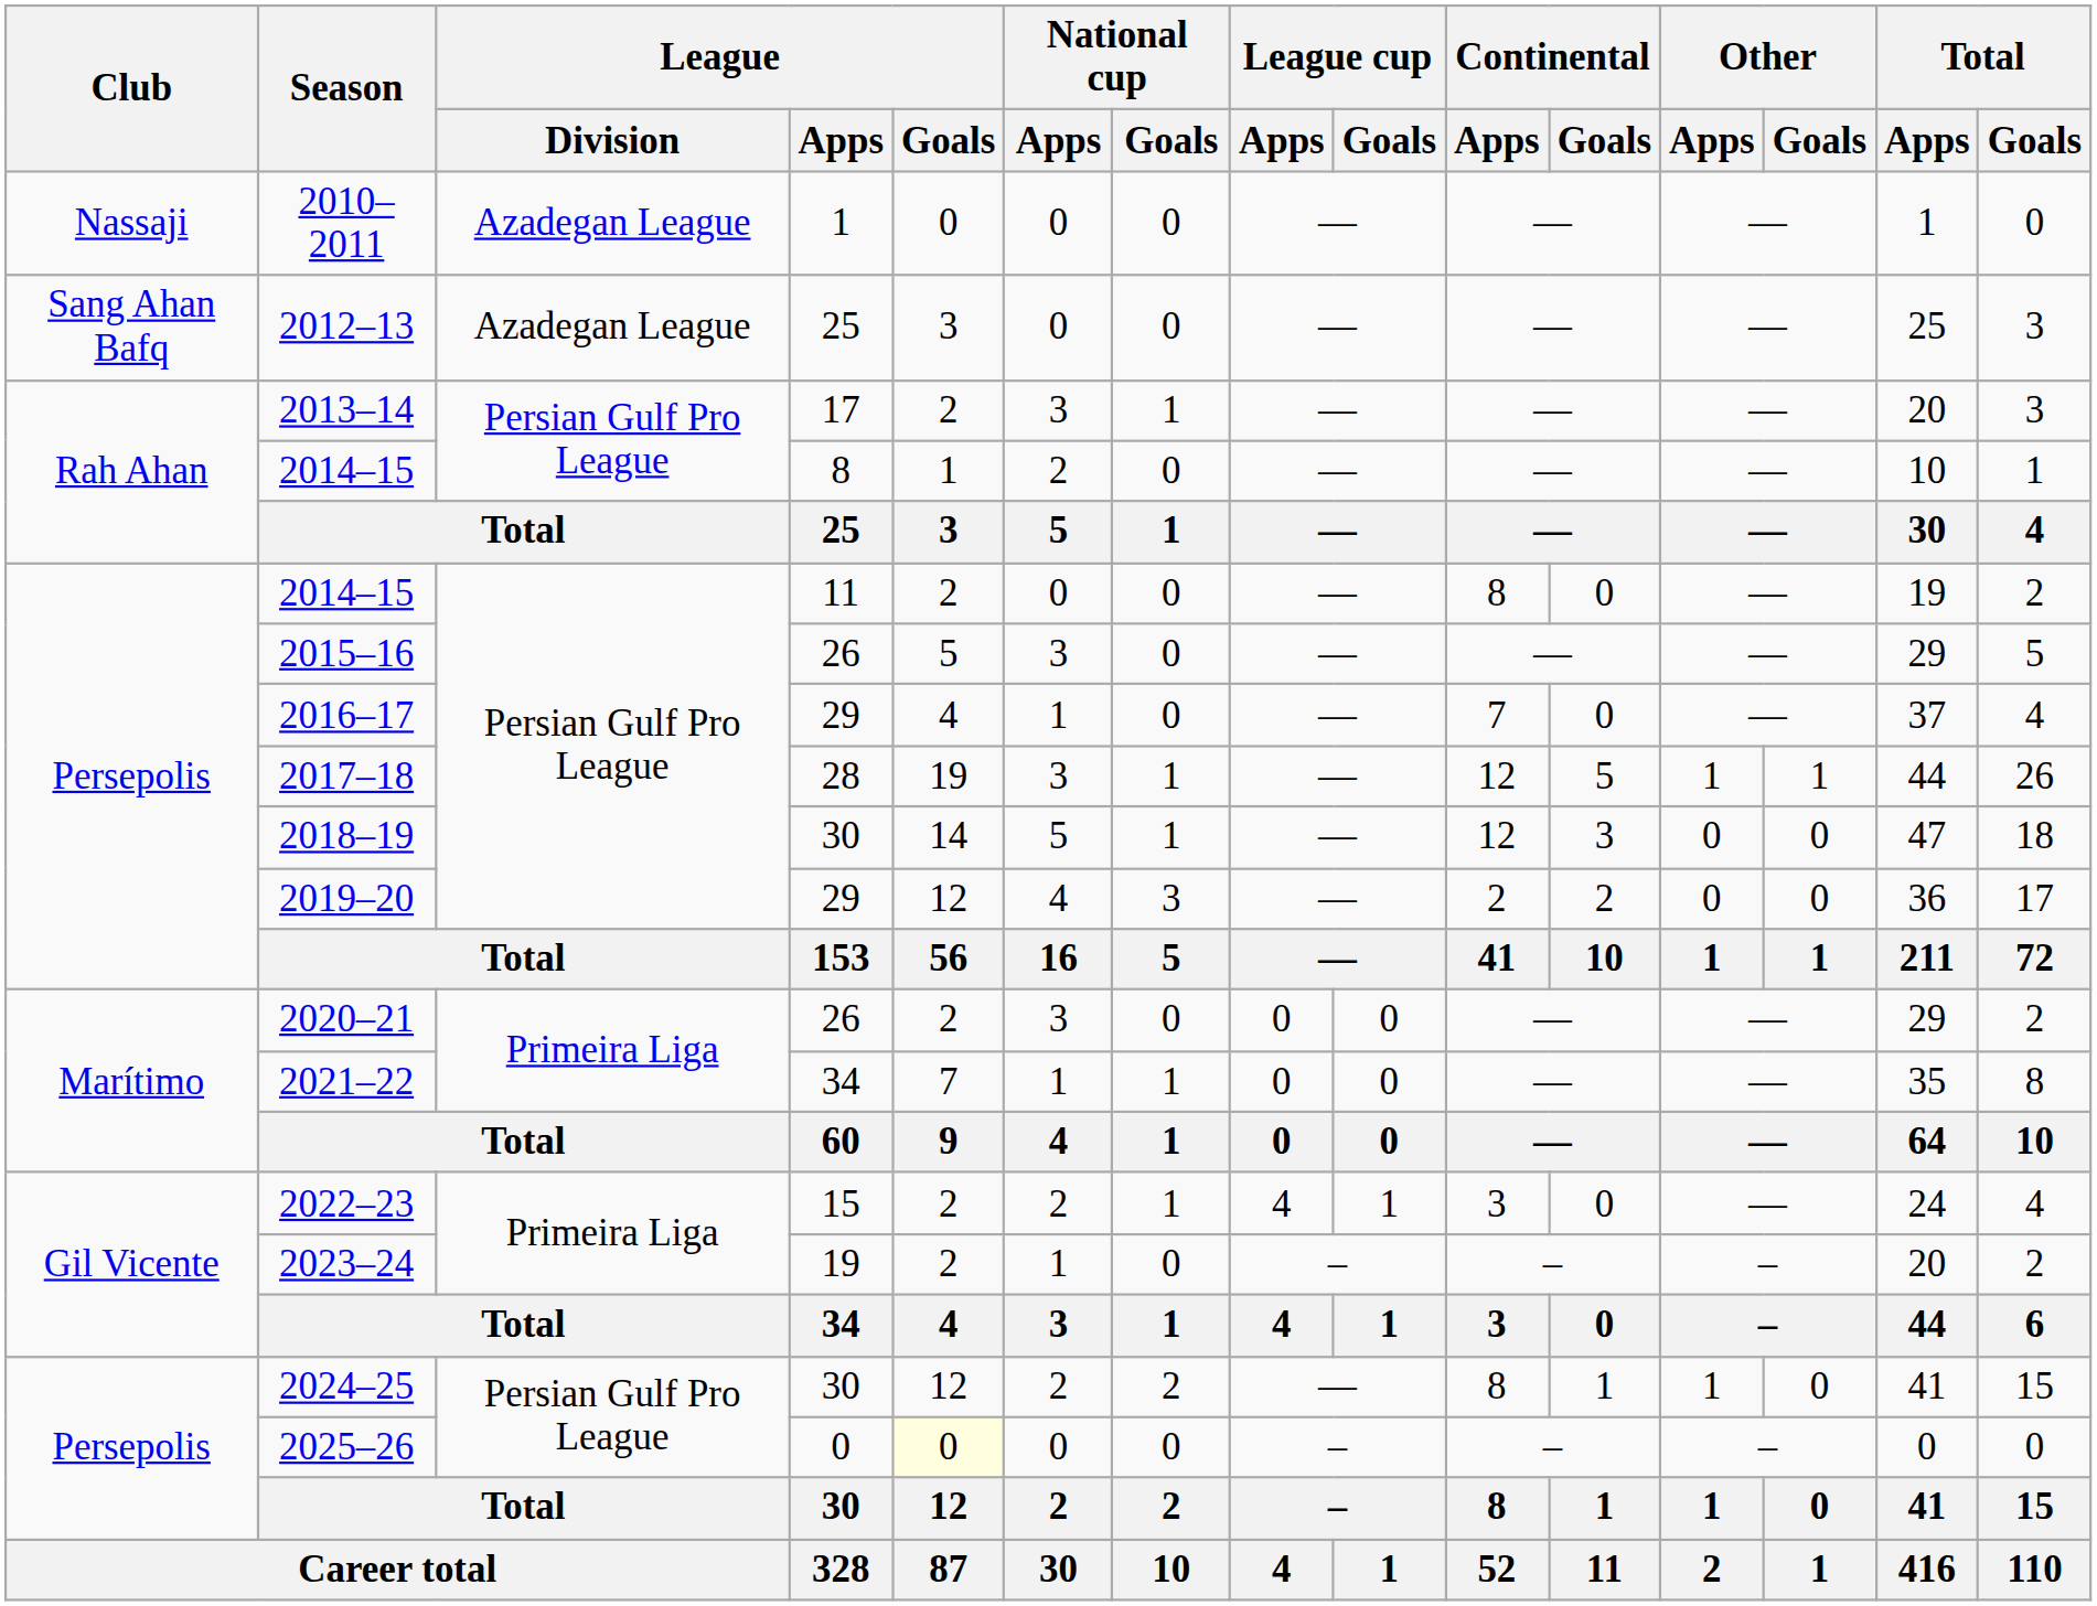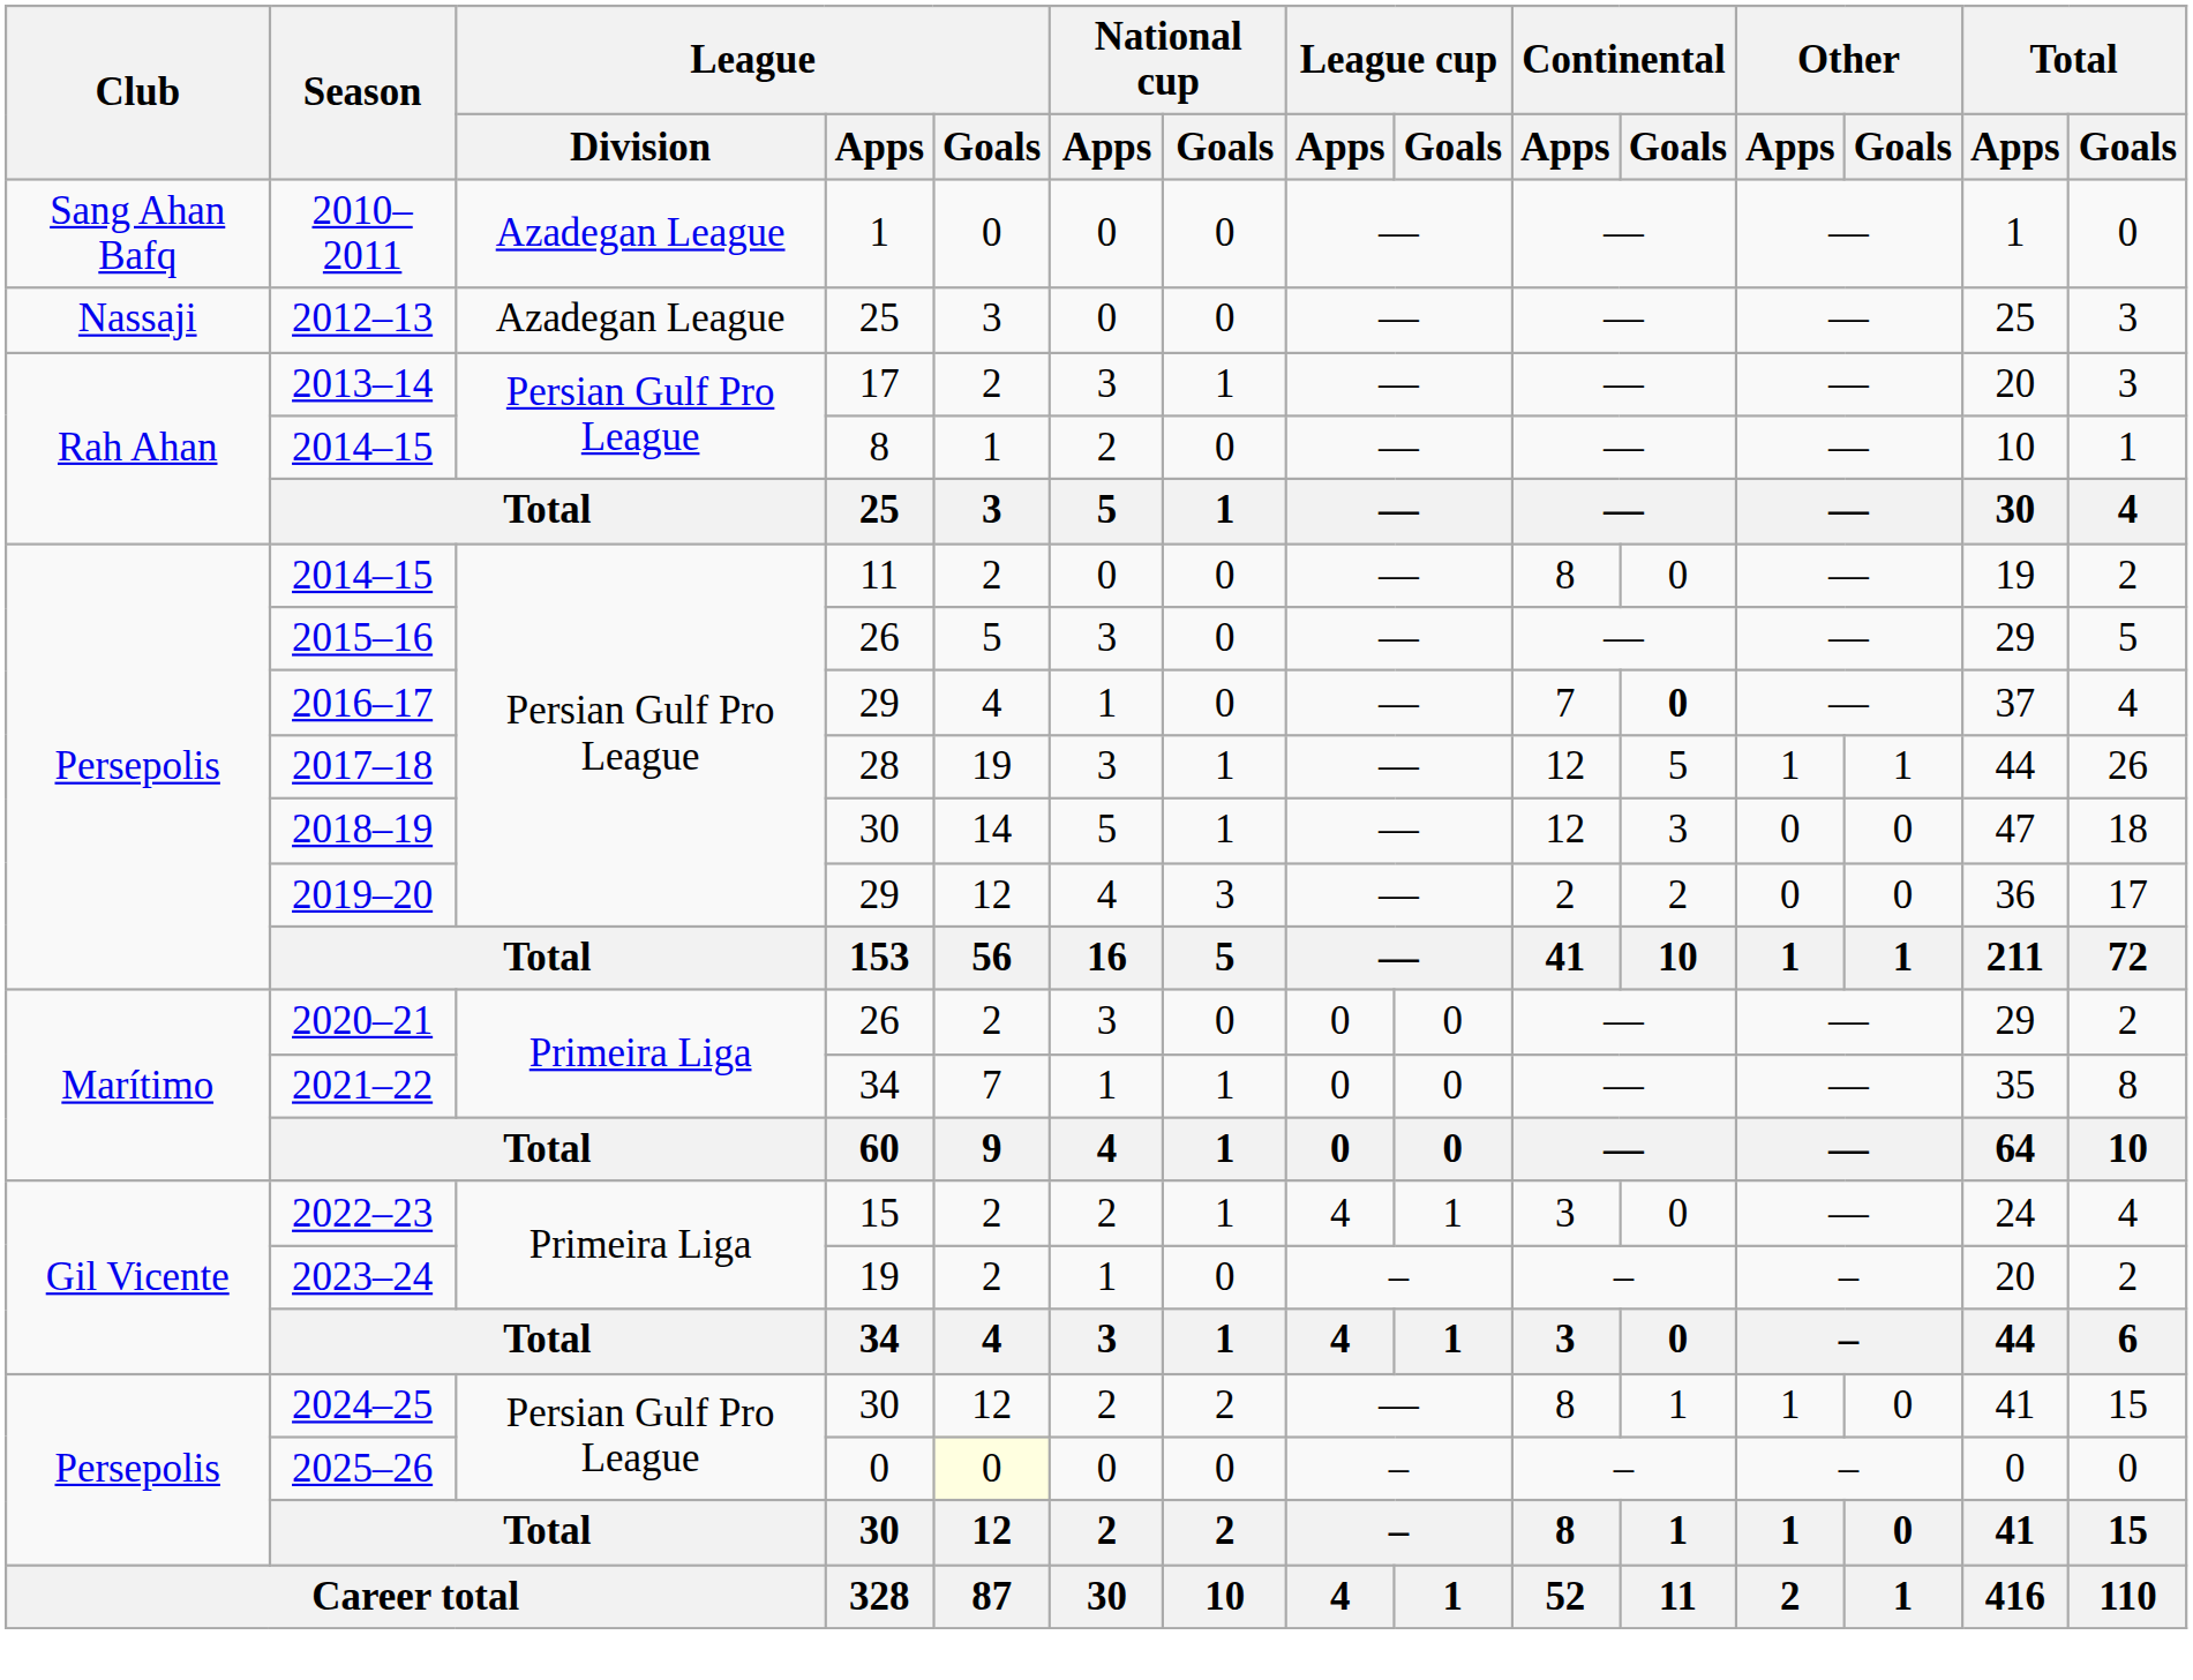 <table class="wikitable" style="text-align: center;">
 <tr>
 <th rowspan=2>Club</th>
 <th rowspan=2>Season</th>
 <th colspan=3>League</th>
 <th colspan=2>National cup</th>
 <th colspan=2>League cup</th>
 <th colspan=2>Continental</th>
 <th colspan=2>Other</th>
 <th colspan=2>Total</th>
 </tr>
 <tr>
 <th>Division</th>
 <th>Apps</th>
 <th>Goals</th>
 <th>Apps</th>
 <th>Goals</th>
 <th>Apps</th>
 <th>Goals</th>
 <th>Apps</th>
 <th>Goals</th>
 <th>Apps</th>
 <th>Goals</th>
 <th>Apps</th>
 <th>Goals</th>
 </tr>
 <tr>
-<td><a href='#'>Nassaji</a></td>
+<td><a href='#'>Sang Ahan Bafq</a></td>
 <td><a href='#'>2010–2011</a></td>
 <td><a href='#'>Azadegan League</a></td>
 <td>1</td>
 <td>0</td>
 <td>0</td>
 <td>0</td>
 <td colspan=2>—</td>
 <td colspan=2>—</td>
 <td colspan=2>—</td>
 <td>1</td>
 <td>0</td>
 </tr>
 <tr>
-<td><a href='#'>Sang Ahan Bafq</a></td>
+<td><a href='#'>Nassaji</a></td>
 <td><a href='#'>2012–13</a></td>
 <td>Azadegan League</td>
 <td>25</td>
 <td>3</td>
 <td>0</td>
 <td>0</td>
 <td colspan=2>—</td>
 <td colspan=2>—</td>
 <td colspan=2>—</td>
 <td>25</td>
 <td>3</td>
 </tr>
 <tr>
 <td rowspan="3"><a href='#'>Rah Ahan</a></td>
 <td><a href='#'>2013–14</a></td>
 <td rowspan=2><a href='#'>Persian Gulf Pro League</a></td>
 <td>17</td>
 <td>2</td>
 <td>3</td>
 <td>1</td>
 <td colspan=2>—</td>
 <td colspan=2>—</td>
 <td colspan=2>—</td>
 <td>20</td>
 <td>3</td>
 </tr>
 <tr>
 <td><a href='#'>2014–15</a></td>
 <td>8</td>
 <td>1</td>
 <td>2</td>
 <td>0</td>
 <td colspan=2>—</td>
 <td colspan=2>—</td>
 <td colspan=2>—</td>
 <td>10</td>
 <td>1</td>
 </tr>
 <tr>
 <th colspan="2">Total</th>
 <th>25</th>
 <th>3</th>
 <th>5</th>
 <th>1</th>
 <th colspan=2>—</th>
 <th colspan=2>—</th>
 <th colspan=2>—</th>
 <th>30</th>
 <th>4</th>
 </tr>
 <tr>
 <td rowspan="7"><a href='#'>Persepolis</a></td>
 <td><a href='#'>2014–15</a></td>
 <td rowspan="6">Persian Gulf Pro League</td>
 <td>11</td>
 <td>2</td>
 <td>0</td>
 <td>0</td>
 <td colspan=2>—</td>
 <td>8</td>
 <td>0</td>
 <td colspan=2>—</td>
 <td>19</td>
 <td>2</td>
 </tr>
 <tr>
 <td><a href='#'>2015–16</a></td>
 <td>26</td>
 <td>5</td>
 <td>3</td>
 <td>0</td>
 <td colspan=2>—</td>
 <td colspan=2>—</td>
 <td colspan=2>—</td>
 <td>29</td>
 <td>5</td>
 </tr>
 <tr>
 <td><a href='#'>2016–17</a></td>
 <td>29</td>
 <td>4</td>
 <td>1</td>
 <td>0</td>
 <td colspan=2>—</td>
 <td>7</td>
-<td>0</td>
+<td><strong>0</strong></td>
 <td colspan=2>—</td>
 <td>37</td>
 <td>4</td>
 </tr>
 <tr>
 <td><a href='#'>2017–18</a></td>
 <td>28</td>
 <td>19</td>
 <td>3</td>
 <td>1</td>
 <td colspan=2>—</td>
 <td>12</td>
 <td>5</td>
 <td>1</td>
 <td>1</td>
 <td>44</td>
 <td>26</td>
 </tr>
 <tr>
 <td><a href='#'>2018–19</a></td>
 <td>30</td>
 <td>14</td>
 <td>5</td>
 <td>1</td>
 <td colspan=2>—</td>
 <td>12</td>
 <td>3</td>
 <td>0</td>
 <td>0</td>
 <td>47</td>
 <td>18</td>
 </tr>
 <tr>
 <td><a href='#'>2019–20</a></td>
 <td>29</td>
 <td>12</td>
 <td>4</td>
 <td>3</td>
 <td colspan=2>—</td>
 <td>2</td>
 <td>2</td>
 <td>0</td>
 <td>0</td>
 <td>36</td>
 <td>17</td>
 </tr>
 <tr>
 <th colspan="2">Total</th>
 <th>153</th>
 <th>56</th>
 <th>16</th>
 <th>5</th>
 <th colspan=2>—</th>
 <th>41</th>
 <th>10</th>
 <th>1</th>
 <th>1</th>
 <th>211</th>
 <th>72</th>
 </tr>
 <tr>
 <td rowspan="3"><a href='#'>Marítimo</a></td>
 <td><a href='#'>2020–21</a></td>
 <td rowspan="2"><a href='#'>Primeira Liga</a></td>
 <td>26</td>
 <td>2</td>
 <td>3</td>
 <td>0</td>
 <td>0</td>
 <td>0</td>
 <td colspan="2">—</td>
 <td colspan="2">—</td>
 <td>29</td>
 <td>2</td>
 </tr>
 <tr>
 <td><a href='#'>2021–22</a></td>
 <td>34</td>
 <td>7</td>
 <td>1</td>
 <td>1</td>
 <td>0</td>
 <td>0</td>
 <td colspan="2">—</td>
 <td colspan="2">—</td>
 <td>35</td>
 <td>8</td>
 </tr>
 <tr>
 <th colspan=2>Total</th>
 <th>60</th>
 <th>9</th>
 <th>4</th>
 <th>1</th>
 <th>0</th>
 <th>0</th>
 <th colspan="2">—</th>
 <th colspan="2">—</th>
 <th>64</th>
 <th>10</th>
 </tr>
 <tr>
 <td rowspan="3"><a href='#'>Gil Vicente</a></td>
 <td><a href='#'>2022–23</a></td>
 <td rowspan="2">Primeira Liga</td>
 <td>15</td>
 <td>2</td>
 <td>2</td>
 <td>1</td>
 <td>4</td>
 <td>1</td>
 <td>3</td>
 <td>0</td>
 <td colspan=2>—</td>
 <td>24</td>
 <td>4</td>
 </tr>
 <tr>
 <td><a href='#'>2023–24</a></td>
 <td>19</td>
 <td>2</td>
 <td>1</td>
 <td>0</td>
 <td colspan="2">–</td>
 <td colspan="2">–</td>
 <td colspan="2">–</td>
 <td>20</td>
 <td>2</td>
 </tr>
 <tr>
 <th colspan=2>Total</th>
 <th>34</th>
 <th>4</th>
 <th>3</th>
 <th>1</th>
 <th>4</th>
 <th>1</th>
 <th>3</th>
 <th>0</th>
 <th colspan="2">–</th>
 <th>44</th>
 <th>6</th>
 </tr>
 <tr>
 <td rowspan="3"><a href='#'>Persepolis</a></td>
 <td><a href='#'>2024–25</a></td>
 <td rowspan="2">Persian Gulf Pro League</td>
 <td>30</td>
 <td>12</td>
 <td>2</td>
 <td>2</td>
 <td colspan=2>—</td>
 <td>8</td>
 <td>1</td>
 <td>1</td>
 <td>0</td>
 <td>41</td>
 <td>15</td>
 </tr>
 <tr>
 <td><a href='#'>2025–26</a></td>
 <td>0</td>
 <td style="background: lightyellow;">0</td>
 <td>0</td>
 <td>0</td>
 <td colspan="2">–</td>
 <td colspan="2">–</td>
 <td colspan="2">–</td>
 <td>0</td>
 <td>0</td>
 </tr>
 <tr>
 <th colspan=2>Total</th>
 <th>30</th>
 <th>12</th>
 <th>2</th>
 <th>2</th>
 <th colspan="2">–</th>
 <th>8</th>
 <th>1</th>
 <th>1</th>
 <th>0</th>
 <th>41</th>
 <th>15</th>
 </tr>
 <tr>
 <th colspan="3">Career total</th>
 <th>328</th>
 <th>87</th>
 <th>30</th>
 <th>10</th>
 <th>4</th>
 <th>1</th>
 <th>52</th>
 <th>11</th>
 <th>2</th>
 <th>1</th>
 <th>416</th>
 <th>110</th>
 </tr>
 </table>
